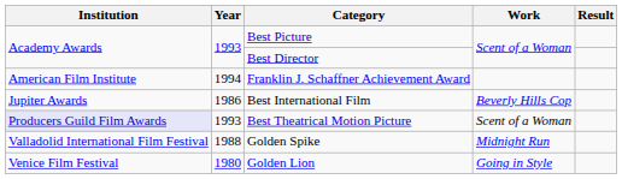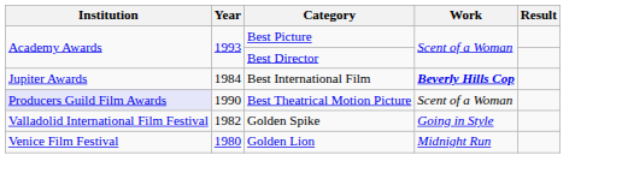 <table class="wikitable">
 <tr>
 <th>Institution</th>
 <th>Year</th>
 <th>Category</th>
 <th>Work</th>
 <th>Result</th>
 </tr>
 <tr>
 <td rowspan="2"><a href='#'>Academy Awards</a></td>
 <td rowspan="2"><a href='#'>1993</a></td>
 <td><a href='#'>Best Picture</a></td>
 <td rowspan="2"><em><a href='#'>Scent of a Woman</a></em></td>
 <td></td>
 </tr>
 <tr>
 <td><a href='#'>Best Director</a></td>
 <td></td>
 </tr>
 <tr>
-<td><a href='#'>American Film Institute</a></td>
-<td>1994</td>
-<td><a href='#'>Franklin J. Schaffner Achievement Award</a></td>
-<td></td>
-<td></td>
-</tr>
-<tr>
 <td><a href='#'>Jupiter Awards</a></td>
-<td>1986</td>
+<td>1984</td>
 <td>Best International Film</td>
-<td><a href='#'><em>Beverly Hills Cop</em></a></td>
+<td><strong><a href='#'><em>Beverly Hills Cop</em></a></strong></td>
 <td></td>
 </tr>
 <tr>
 <td style="background: lavender;"><a href='#'>Producers Guild Film Awards</a></td>
-<td>1993</td>
+<td>1990</td>
 <td><a href='#'>Best Theatrical Motion Picture</a></td>
 <td><em>Scent of a Woman</em></td>
 <td></td>
 </tr>
 <tr>
 <td><a href='#'>Valladolid International Film Festival</a></td>
-<td>1988</td>
+<td>1982</td>
 <td>Golden Spike</td>
-<td><a href='#'><em>Midnight Run</em></a></td>
+<td><a href='#'><em>Going in Style</em></a></td>
 <td></td>
 </tr>
 <tr>
 <td><a href='#'>Venice Film Festival</a></td>
 <td><a href='#'>1980</a></td>
 <td><a href='#'>Golden Lion</a></td>
-<td><a href='#'><em>Going in Style</em></a></td>
+<td><a href='#'><em>Midnight Run</em></a></td>
 <td></td>
 </tr>
 </table>
